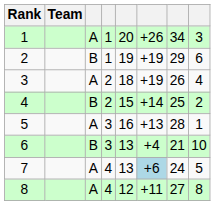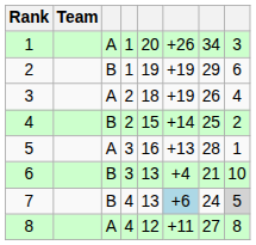 <table class="wikitable" style="text-align:center;">
 <tr>
 <th>Rank</th>
 <th>Team</th>
 <th></th>
 <th></th>
 <th></th>
 <th></th>
 <th></th>
 <th></th>
 </tr>
 <tr style="background-color:#CCFFCC;">
 <td>1</td>
 <td align=left></td>
 <td>A</td>
 <td>1</td>
 <td>20</td>
 <td>+26</td>
 <td>34</td>
 <td>3</td>
 </tr>
 <tr>
 <td>2</td>
 <td align=left></td>
 <td>B</td>
 <td>1</td>
 <td>19</td>
 <td>+19</td>
 <td>29</td>
 <td>6</td>
 </tr>
 <tr>
 <td>3</td>
 <td align=left></td>
 <td>A</td>
 <td>2</td>
 <td>18</td>
 <td>+19</td>
 <td>26</td>
 <td>4</td>
 </tr>
 <tr style="background-color:#CCFFCC;"-style="background-color:#CCFFCC;">
 <td>4</td>
 <td align=left></td>
 <td>B</td>
 <td>2</td>
 <td>15</td>
 <td>+14</td>
 <td>25</td>
 <td>2</td>
 </tr>
 <tr>
 <td>5</td>
 <td align=left></td>
 <td>A</td>
 <td>3</td>
 <td>16</td>
 <td>+13</td>
 <td>28</td>
 <td>1</td>
 </tr>
 <tr style="background-color:#CCFFCC;"-style="background-color:#CCFFCC;">
 <td>6</td>
 <td align=left></td>
 <td>B</td>
 <td>3</td>
 <td>13</td>
 <td>+4</td>
 <td>21</td>
 <td>10</td>
 </tr>
 <tr>
 <td>7</td>
 <td align=left></td>
-<td>A</td>
+<td>B</td>
 <td>4</td>
 <td>13</td>
 <td style="background: lightblue;">+6</td>
 <td>24</td>
-<td>5</td>
+<td style="background: lightgrey;">5</td>
 </tr>
 <tr style="background-color:#CCFFCC;">
 <td>8</td>
 <td align=left></td>
 <td>A</td>
 <td>4</td>
 <td>12</td>
 <td>+11</td>
 <td>27</td>
 <td>8</td>
 </tr>
 </table>
